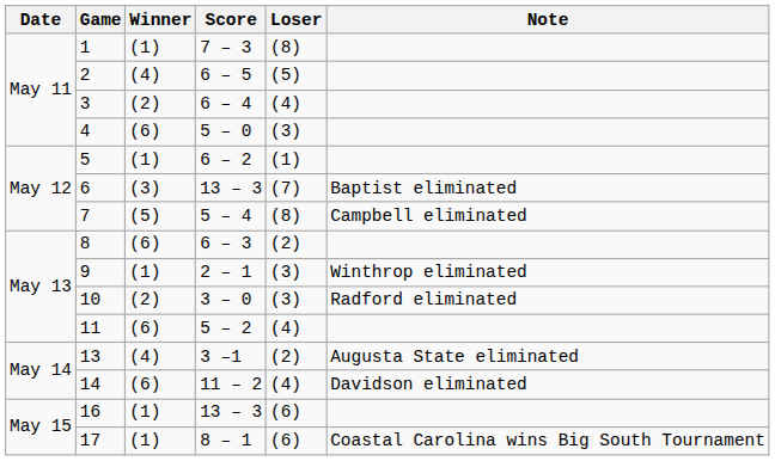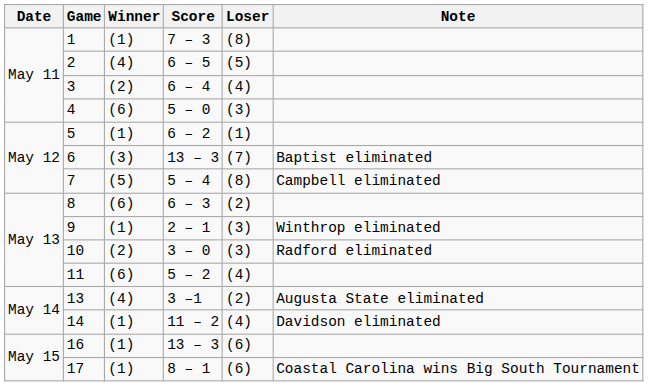 <table class=wikitable>
 <tr>
 <th>Date</th>
 <th>Game</th>
 <th>Winner</th>
 <th>Score</th>
 <th>Loser</th>
 <th>Note</th>
 </tr>
 <tr>
 <td rowspan=4>May 11</td>
 <td>1</td>
 <td>(1) </td>
 <td>7 – 3</td>
 <td>(8) </td>
 <td></td>
 </tr>
 <tr>
 <td>2</td>
 <td>(4) </td>
 <td>6 – 5</td>
 <td>(5) </td>
 <td></td>
 </tr>
 <tr>
 <td>3</td>
 <td>(2) </td>
 <td>6 – 4</td>
 <td>(4) </td>
 <td></td>
 </tr>
 <tr>
 <td>4</td>
 <td>(6) </td>
 <td>5 – 0</td>
 <td>(3) </td>
 <td></td>
 </tr>
 <tr>
 <td rowspan=3>May 12</td>
 <td>5</td>
 <td>(1) </td>
 <td>6 – 2</td>
 <td>(1) </td>
 <td></td>
 </tr>
 <tr>
 <td>6</td>
 <td>(3) </td>
 <td>13 – 3</td>
 <td>(7) </td>
 <td>Baptist eliminated</td>
 </tr>
 <tr>
 <td>7</td>
 <td>(5) </td>
 <td>5 – 4</td>
 <td>(8) </td>
 <td>Campbell eliminated</td>
 </tr>
 <tr>
 <td rowspan=4>May 13</td>
 <td>8</td>
 <td>(6) </td>
 <td>6 – 3</td>
 <td>(2) </td>
 <td></td>
 </tr>
 <tr>
 <td>9</td>
 <td>(1) </td>
 <td>2 – 1</td>
 <td>(3) </td>
 <td>Winthrop eliminated</td>
 </tr>
 <tr>
 <td>10</td>
 <td>(2) </td>
 <td>3 – 0</td>
 <td>(3) </td>
 <td>Radford eliminated</td>
 </tr>
 <tr>
 <td>11</td>
 <td>(6) </td>
 <td>5 – 2</td>
 <td>(4) </td>
 <td></td>
 </tr>
 <tr>
 <td rowspan=2>May 14</td>
 <td>13</td>
 <td>(4) </td>
 <td>3 –1</td>
 <td>(2) </td>
 <td>Augusta State eliminated</td>
 </tr>
 <tr>
 <td>14</td>
-<td>(6) </td>
+<td>(1) </td>
 <td>11 – 2</td>
 <td>(4) </td>
 <td>Davidson eliminated</td>
 </tr>
 <tr>
 <td rowspan=2>May 15</td>
 <td>16</td>
 <td>(1) </td>
 <td>13 – 3</td>
 <td>(6) </td>
 <td></td>
 </tr>
 <tr>
 <td>17</td>
 <td>(1) </td>
 <td>8 – 1</td>
 <td>(6) </td>
 <td>Coastal Carolina wins Big South Tournament</td>
 </tr>
 </table>
